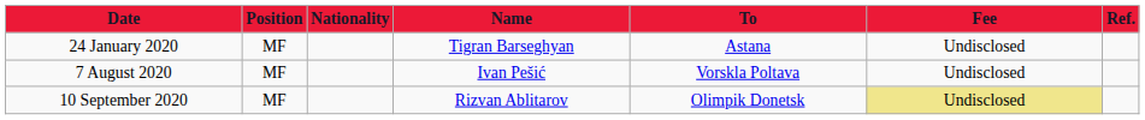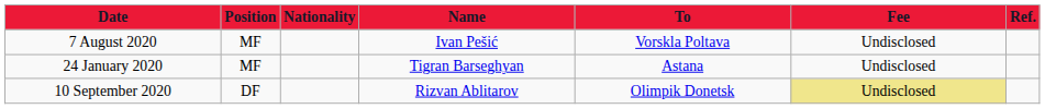 <table class="wikitable"  style="text-align:center; font-size:90%; ">
 <tr>
 <th style="background:#EC1937; color:#141929; width:200px;">Date</th>
 <th style="background:#EC1937; color:#141929; width:50px;">Position</th>
 <th style="background:#EC1937; color:#141929; width:50px;">Nationality</th>
 <th style="background:#EC1937; color:#141929; width:200px;">Name</th>
 <th style="background:#EC1937; color:#141929; width:200px;">To</th>
 <th style="background:#EC1937; color:#141929; width:200px;">Fee</th>
 <th style="background:#EC1937; color:#141929; width:25px;">Ref.</th>
 </tr>
 <tr>
+<td>7 August 2020</td>
+<td>MF</td>
+<td></td>
+<td><a href='#'>Ivan Pešić</a></td>
+<td><a href='#'>Vorskla Poltava</a></td>
+<td>Undisclosed</td>
+<td></td>
+</tr>
+<tr>
 <td>24 January 2020</td>
 <td>MF</td>
 <td></td>
 <td><a href='#'>Tigran Barseghyan</a></td>
 <td><a href='#'>Astana</a></td>
 <td>Undisclosed</td>
 <td></td>
 </tr>
 <tr>
-<td>7 August 2020</td>
-<td>MF</td>
-<td></td>
-<td><a href='#'>Ivan Pešić</a></td>
-<td><a href='#'>Vorskla Poltava</a></td>
-<td>Undisclosed</td>
-<td></td>
-</tr>
-<tr>
 <td>10 September 2020</td>
-<td>MF</td>
+<td>DF</td>
 <td></td>
 <td><a href='#'>Rizvan Ablitarov</a></td>
 <td><a href='#'>Olimpik Donetsk</a></td>
 <td style="background: khaki;">Undisclosed</td>
 <td></td>
 </tr>
 </table>
